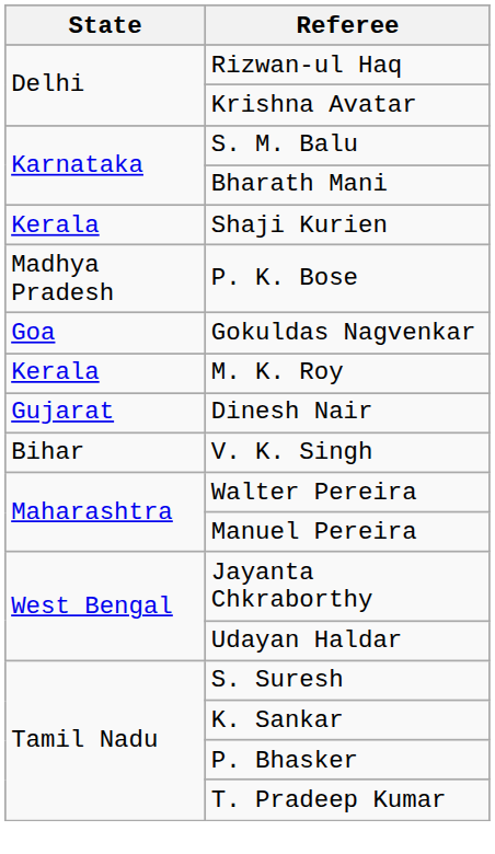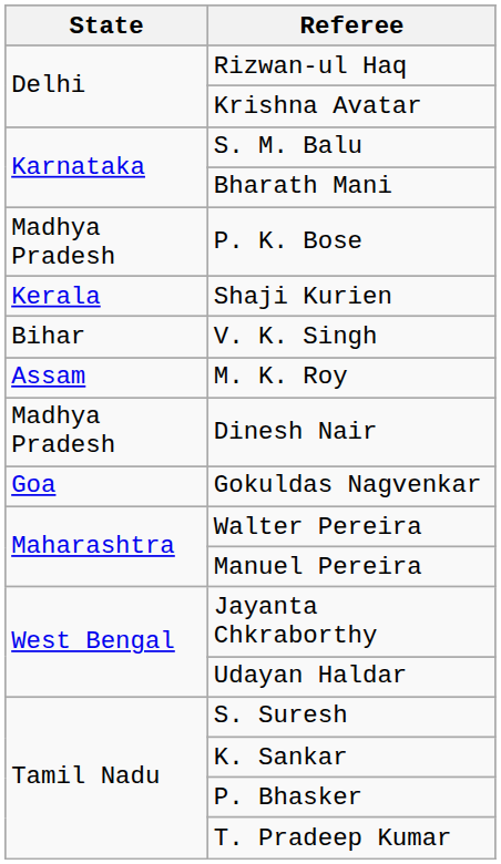 <table class="wikitable sortable">
 <tr>
 <th width=100>State</th>
 <th width=145>Referee</th>
 </tr>
 <tr>
 <td rowspan="2">Delhi</td>
 <td>Rizwan-ul Haq</td>
 </tr>
 <tr>
 <td>Krishna Avatar</td>
 </tr>
 <tr>
 <td rowspan="2"><a href='#'>Karnataka</a></td>
 <td>S. M. Balu</td>
 </tr>
 <tr>
 <td>Bharath Mani</td>
 </tr>
 <tr>
+<td>Madhya Pradesh</td>
+<td>P. K. Bose</td>
+</tr>
+<tr>
 <td><a href='#'>Kerala</a></td>
 <td>Shaji Kurien</td>
 </tr>
 <tr>
+<td>Bihar</td>
+<td>V. K. Singh</td>
+</tr>
+<tr>
+<td><a href='#'>Assam</a></td>
+<td>M. K. Roy</td>
+</tr>
+<tr>
 <td>Madhya Pradesh</td>
-<td>P. K. Bose</td>
+<td>Dinesh Nair</td>
 </tr>
 <tr>
 <td><a href='#'>Goa</a></td>
 <td>Gokuldas Nagvenkar</td>
-</tr>
-<tr>
-<td><a href='#'>Kerala</a></td>
-<td>M. K. Roy</td>
-</tr>
-<tr>
-<td><a href='#'>Gujarat</a></td>
-<td>Dinesh Nair</td>
-</tr>
-<tr>
-<td>Bihar</td>
-<td>V. K. Singh</td>
 </tr>
 <tr>
 <td rowspan="2"><a href='#'>Maharashtra</a></td>
 <td>Walter Pereira</td>
 </tr>
 <tr>
 <td>Manuel Pereira</td>
 </tr>
 <tr>
 <td rowspan="2"><a href='#'>West Bengal</a></td>
 <td>Jayanta Chkraborthy</td>
 </tr>
 <tr>
 <td>Udayan Haldar</td>
 </tr>
 <tr>
 <td rowspan="4">Tamil Nadu</td>
 <td>S. Suresh</td>
 </tr>
 <tr>
 <td>K. Sankar</td>
 </tr>
 <tr>
 <td>P. Bhasker</td>
 </tr>
 <tr>
 <td>T. Pradeep Kumar</td>
 </tr>
 </table>
